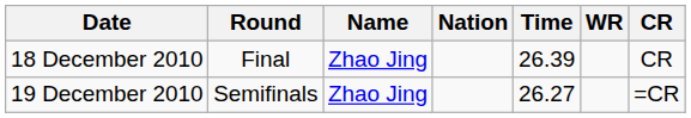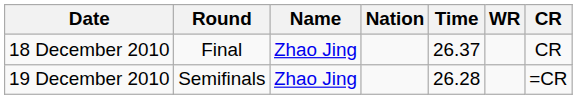 <table class="wikitable" style="text-align:center">
 <tr>
 <th>Date</th>
 <th>Round</th>
 <th>Name</th>
 <th>Nation</th>
 <th>Time</th>
 <th>WR</th>
 <th>CR</th>
 </tr>
 <tr>
 <td>18 December 2010</td>
 <td>Final</td>
 <td align="left"><a href='#'>Zhao Jing</a></td>
 <td align="left"></td>
-<td>26.39</td>
+<td>26.37</td>
 <td></td>
 <td>CR</td>
 </tr>
 <tr>
 <td>19 December 2010</td>
 <td>Semifinals</td>
 <td align="left"><a href='#'>Zhao Jing</a></td>
 <td align="left"></td>
-<td>26.27</td>
+<td>26.28</td>
 <td></td>
 <td>=CR</td>
 </tr>
 </table>
